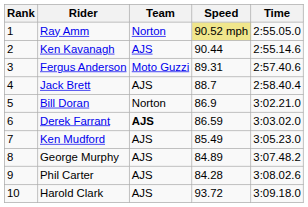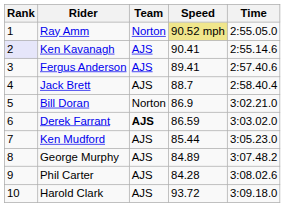 <table class="wikitable">
 <tr style="background:#efefef;">
 <th>Rank</th>
 <th>Rider</th>
 <th>Team</th>
 <th>Speed</th>
 <th>Time</th>
 </tr>
 <tr>
 <td>1</td>
 <td> <a href='#'>Ray Amm</a></td>
 <td><a href='#'>Norton</a></td>
 <td style="background: khaki;">90.52 mph</td>
 <td>2:55.05.0</td>
 </tr>
 <tr>
-<td>2</td>
+<td style="background: lavender;">2</td>
 <td> <a href='#'>Ken Kavanagh</a></td>
 <td><a href='#'>AJS</a></td>
-<td>90.44</td>
+<td>90.41</td>
 <td>2:55.14.6</td>
 </tr>
 <tr>
 <td>3</td>
 <td> <a href='#'>Fergus Anderson</a></td>
-<td><a href='#'>Moto Guzzi</a></td>
-<td>89.31</td>
+<td><a href='#'>AJS</a></td>
+<td>89.41</td>
 <td>2:57.40.6</td>
 </tr>
 <tr>
 <td>4</td>
 <td> 	<a href='#'>Jack Brett</a></td>
 <td>AJS</td>
 <td>88.7</td>
 <td>2:58.40.4</td>
 </tr>
 <tr>
 <td>5</td>
 <td> 	<a href='#'>Bill Doran</a></td>
 <td>Norton</td>
 <td>86.9</td>
 <td>3:02.21.0</td>
 </tr>
 <tr>
 <td>6</td>
 <td> <a href='#'>Derek Farrant</a></td>
 <td><strong>AJS</strong></td>
 <td>86.59</td>
 <td>3:03.02.0</td>
 </tr>
 <tr>
 <td>7</td>
 <td> <a href='#'>Ken Mudford</a></td>
 <td>AJS</td>
-<td>85.49</td>
+<td>85.44</td>
 <td>3:05.23.0</td>
 </tr>
 <tr>
 <td>8</td>
 <td> 	George Murphy</td>
 <td>AJS</td>
 <td>84.89</td>
 <td>3:07.48.2</td>
 </tr>
 <tr>
 <td>9</td>
 <td> 	Phil Carter</td>
 <td>AJS</td>
 <td>84.28</td>
 <td>3:08.02.6</td>
 </tr>
 <tr>
 <td>10</td>
 <td> Harold Clark</td>
 <td>AJS</td>
 <td>93.72</td>
 <td>3:09.18.0</td>
 </tr>
 </table>
